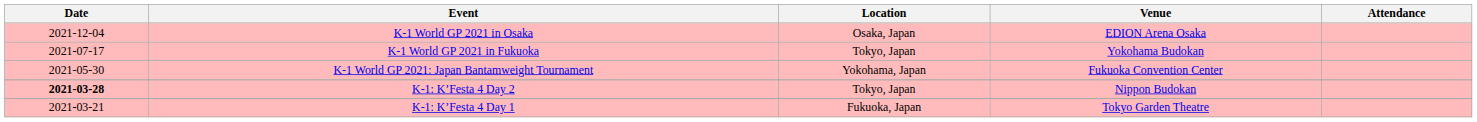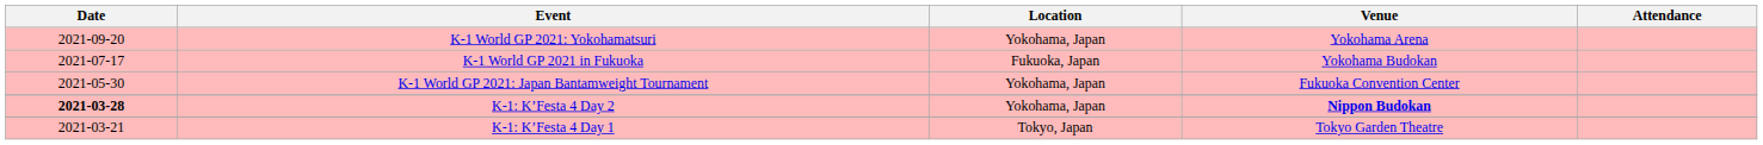 <table class="wikitable" style="width:100%; text-align:center">
 <tr>
 <th>Date</th>
 <th>Event</th>
 <th>Location</th>
 <th>Venue</th>
 <th>Attendance</th>
 </tr>
 <tr style="background:#FBB">
-<td>2021-12-04</td>
-<td><a href='#'>K-1 World GP 2021 in Osaka</a></td>
-<td> Osaka, Japan</td>
-<td><a href='#'>EDION Arena Osaka</a></td>
+<td>2021-09-20</td>
+<td><a href='#'>K-1 World GP 2021: Yokohamatsuri</a></td>
+<td> Yokohama, Japan</td>
+<td><a href='#'>Yokohama Arena</a></td>
 <td></td>
 </tr>
 <tr style="background:#FBB">
 <td>2021-07-17</td>
 <td><a href='#'>K-1 World GP 2021 in Fukuoka</a></td>
-<td> Tokyo, Japan</td>
+<td> Fukuoka, Japan</td>
 <td><a href='#'>Yokohama Budokan</a></td>
 <td></td>
 </tr>
 <tr style="background:#FBB">
 <td>2021-05-30</td>
 <td><a href='#'>K-1 World GP 2021: Japan Bantamweight Tournament</a></td>
 <td> Yokohama, Japan</td>
 <td><a href='#'>Fukuoka Convention Center</a></td>
 <td></td>
 </tr>
 <tr>
 </tr>
 <tr style="background:#FBB">
 <td><strong>2021-03-28</strong></td>
 <td><a href='#'>K-1: K’Festa 4 Day 2</a></td>
-<td> Tokyo, Japan</td>
-<td><a href='#'>Nippon Budokan</a></td>
+<td> Yokohama, Japan</td>
+<td><strong><a href='#'>Nippon Budokan</a></strong></td>
 <td></td>
 </tr>
 <tr>
 </tr>
 <tr style="background:#FBB">
 <td>2021-03-21</td>
 <td><a href='#'>K-1: K’Festa 4 Day 1</a></td>
-<td> Fukuoka, Japan</td>
+<td> Tokyo, Japan</td>
 <td><a href='#'>Tokyo Garden Theatre</a></td>
 <td></td>
 </tr>
 </table>
